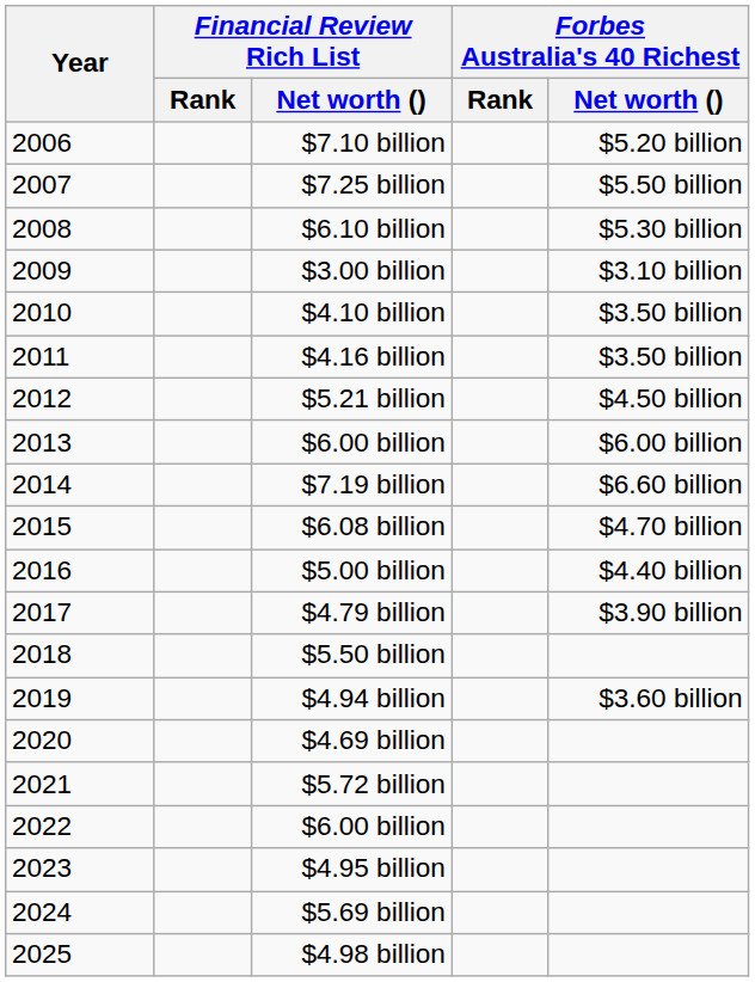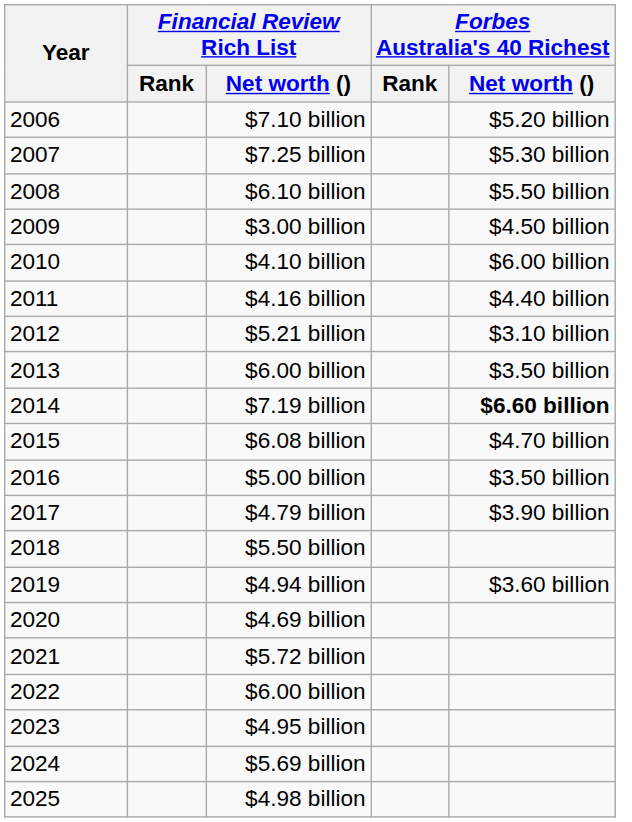 <table class="wikitable">
 <tr>
 <th rowspan=2>Year</th>
 <th colspan="2" style="width:40%;"><em><a href='#'>Financial Review</a></em><br><a href='#'>Rich List</a></th>
 <th colspan="2" style="width:40%;"><em><a href='#'>Forbes</a></em><br><a href='#'>Australia's 40 Richest</a></th>
 </tr>
 <tr>
 <th>Rank</th>
 <th><a href='#'>Net worth</a> ()</th>
 <th>Rank</th>
 <th><a href='#'>Net worth</a> ()</th>
 </tr>
 <tr>
 <td>2006</td>
 <td style="text-align:center;"> </td>
 <td style="text-align:right;">$7.10 billion </td>
 <td style="text-align:center;"> </td>
 <td style="text-align:right;">$5.20 billion </td>
 </tr>
 <tr>
 <td>2007</td>
 <td style="text-align:center;"> </td>
 <td style="text-align:right;">$7.25 billion </td>
 <td style="text-align:center;"> </td>
-<td style="text-align:right;">$5.50 billion </td>
+<td style="text-align:right;">$5.30 billion </td>
 </tr>
 <tr>
 <td>2008</td>
 <td style="text-align:center;"> </td>
 <td style="text-align:right;">$6.10 billion </td>
 <td style="text-align:center;"> </td>
-<td style="text-align:right;">$5.30 billion </td>
+<td style="text-align:right;">$5.50 billion </td>
 </tr>
 <tr>
 <td>2009</td>
 <td style="text-align:center;"> </td>
 <td style="text-align:right;">$3.00 billion </td>
 <td style="text-align:center;"> </td>
-<td style="text-align:right;">$3.10 billion </td>
+<td style="text-align:right;">$4.50 billion </td>
 </tr>
 <tr>
 <td>2010</td>
 <td style="text-align:center;"> </td>
 <td style="text-align:right;">$4.10 billion </td>
 <td style="text-align:center;"> </td>
-<td style="text-align:right;">$3.50 billion </td>
+<td style="text-align:right;">$6.00 billion </td>
 </tr>
 <tr>
 <td>2011</td>
 <td style="text-align:center;"> </td>
 <td style="text-align:right;">$4.16 billion </td>
 <td style="text-align:center;"> </td>
-<td style="text-align:right;">$3.50 billion </td>
+<td style="text-align:right;">$4.40 billion </td>
 </tr>
 <tr>
 <td>2012</td>
 <td style="text-align:center;"> </td>
 <td style="text-align:right;">$5.21 billion </td>
 <td style="text-align:center;"> </td>
-<td style="text-align:right;">$4.50 billion </td>
+<td style="text-align:right;">$3.10 billion </td>
 </tr>
 <tr>
 <td>2013</td>
 <td style="text-align:center;"> </td>
 <td style="text-align:right;">$6.00 billion </td>
 <td style="text-align:center;"> </td>
-<td style="text-align:right;">$6.00 billion </td>
+<td style="text-align:right;">$3.50 billion </td>
 </tr>
 <tr>
 <td>2014</td>
 <td style="text-align:center;"> </td>
 <td style="text-align:right;">$7.19 billion </td>
 <td style="text-align:center;"> </td>
-<td style="text-align:right;">$6.60 billion </td>
+<td style="text-align:right;"><strong>$6.60 billion </strong></td>
 </tr>
 <tr>
 <td>2015</td>
 <td style="text-align:center;"> </td>
 <td style="text-align:right;">$6.08 billion </td>
 <td style="text-align:center;"> </td>
 <td style="text-align:right;">$4.70 billion </td>
 </tr>
 <tr>
 <td>2016</td>
 <td style="text-align:center;"> </td>
 <td style="text-align:right;">$5.00 billion </td>
 <td style="text-align:center;"> </td>
-<td style="text-align:right;">$4.40 billion </td>
+<td style="text-align:right;">$3.50 billion </td>
 </tr>
 <tr>
 <td>2017</td>
 <td style="text-align:center;"> </td>
 <td style="text-align:right;">$4.79 billion </td>
 <td style="text-align:center;"> </td>
 <td style="text-align:right;">$3.90 billion </td>
 </tr>
 <tr>
 <td>2018</td>
 <td style="text-align:center;"> </td>
 <td style="text-align:right;">$5.50 billion </td>
 <td style="text-align:center;"></td>
 <td style="text-align:right;"></td>
 </tr>
 <tr>
 <td>2019</td>
 <td style="text-align:center;"> </td>
 <td style="text-align:right;">$4.94 billion </td>
 <td style="text-align:center;"> </td>
 <td style="text-align:right;">$3.60 billion </td>
 </tr>
 <tr>
 <td>2020</td>
 <td align="center"></td>
 <td align="right">$4.69 billion </td>
 <td align="center"></td>
 <td align="right"></td>
 </tr>
 <tr>
 <td>2021</td>
 <td align="center"></td>
 <td align="right">$5.72 billion </td>
 <td align="center"></td>
 <td align="right"></td>
 </tr>
 <tr>
 <td>2022</td>
 <td align="center"></td>
 <td align="right">$6.00 billion </td>
 <td align="center"></td>
 <td align="right"></td>
 </tr>
 <tr>
 <td>2023</td>
 <td align="center"></td>
 <td align="right">$4.95 billion </td>
 <td align="center"></td>
 <td align="right"></td>
 </tr>
 <tr>
 <td>2024</td>
 <td align="center"></td>
 <td align="right">$5.69 billion </td>
 <td align="center"></td>
 <td align="right"></td>
 </tr>
 <tr>
 <td>2025</td>
 <td align="center"></td>
 <td align="right">$4.98 billion </td>
 <td align="center"></td>
 <td align="right"></td>
 </tr>
 </table>
